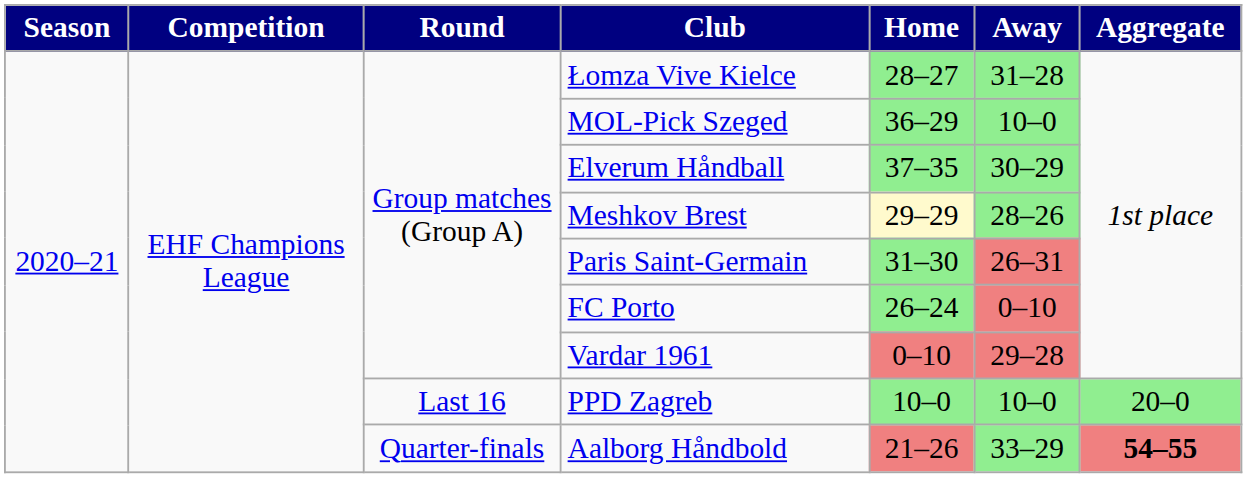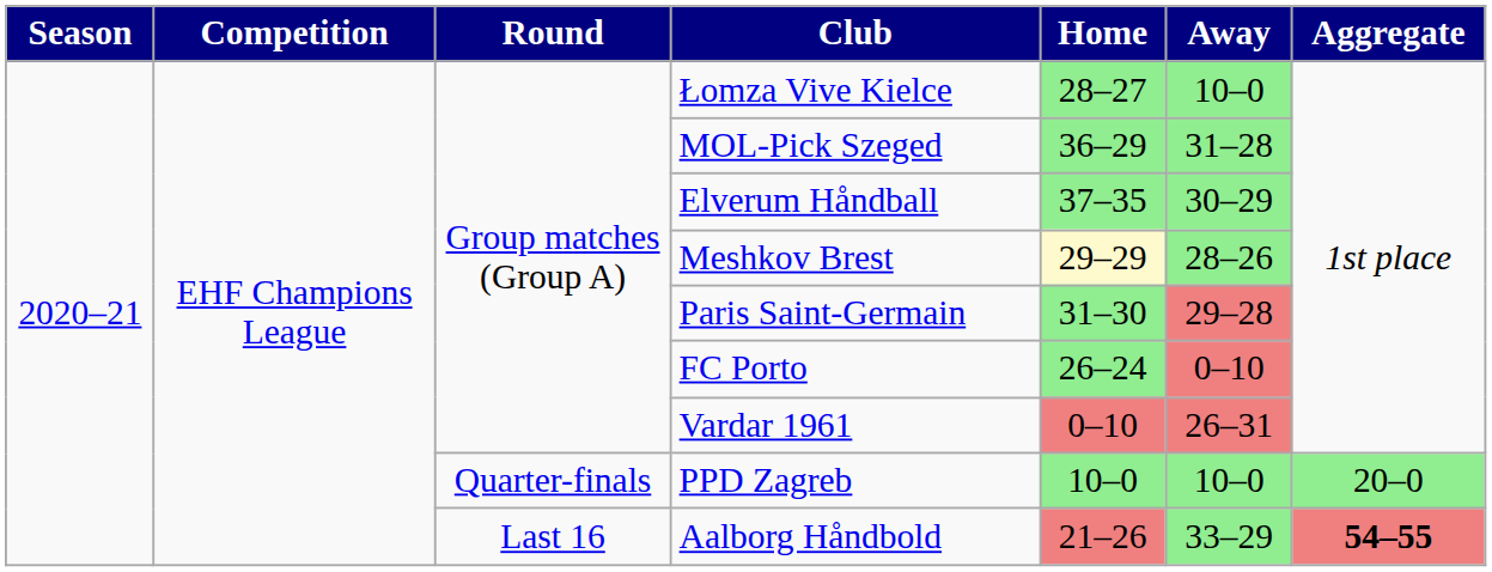 <table class="wikitable" style="text-align: center">
 <tr>
 <th style="color:#FFFFFF; background:#000080"; width=60>Season</th>
 <th style="color:#FFFFFF; background:#000080"; width=120>Competition</th>
 <th style="color:#FFFFFF; background:#000080"; width=100>Round</th>
 <th style="color:#FFFFFF; background:#000080"; width=160>Club</th>
 <th style="color:#FFFFFF; background:#000080"; width=50>Home</th>
 <th style="color:#FFFFFF; background:#000080"; width=50>Away</th>
 <th style="color:#FFFFFF; background:#000080"; width=80>Aggregate</th>
 </tr>
 <tr>
 <td rowspan="9"><a href='#'>2020–21</a></td>
 <td rowspan="9"><a href='#'>EHF Champions League</a></td>
 <td rowspan="7"><a href='#'>Group matches</a> (Group A)</td>
 <td style="text-align:left"> <a href='#'>Łomza Vive Kielce</a></td>
 <td style="text-align:center; background:lightgreen;">28–27</td>
-<td style="text-align:center; background:lightgreen;">31–28</td>
+<td style="text-align:center; background:lightgreen;">10–0</td>
 <td rowspan="7" style="text-align:center;"><em>1st place</em></td>
 </tr>
 <tr>
 <td style="text-align:left"> <a href='#'>MOL-Pick Szeged</a></td>
 <td style="text-align:center; background:lightgreen;">36–29</td>
-<td style="text-align:center; background:lightgreen;">10–0</td>
+<td style="text-align:center; background:lightgreen;">31–28</td>
 </tr>
 <tr>
 <td style="text-align:left"> <a href='#'>Elverum Håndball</a></td>
 <td style="text-align:center; background:lightgreen;">37–35</td>
 <td style="text-align:center; background:lightgreen;">30–29</td>
 </tr>
 <tr>
 <td style="text-align:left"> <a href='#'>Meshkov Brest</a></td>
 <td style="text-align:center; background:lemonchiffon;">29–29</td>
 <td style="text-align:center; background:lightgreen;">28–26</td>
 </tr>
 <tr>
 <td style="text-align:left"> <a href='#'>Paris Saint-Germain</a></td>
 <td style="text-align:center; background:lightgreen;">31–30</td>
-<td style="text-align:center; background:lightcoral;">26–31</td>
+<td style="text-align:center; background:lightcoral;">29–28</td>
 </tr>
 <tr>
 <td style="text-align:left"> <a href='#'>FC Porto</a></td>
 <td style="text-align:center; background:lightgreen;">26–24</td>
 <td style="text-align:center; background:lightcoral;">0–10</td>
 </tr>
 <tr>
 <td style="text-align:left"> <a href='#'>Vardar 1961</a></td>
 <td style="text-align:center; background:lightcoral;">0–10</td>
-<td style="text-align:center; background:lightcoral;">29–28</td>
+<td style="text-align:center; background:lightcoral;">26–31</td>
 </tr>
 <tr>
-<td><a href='#'>Last 16</a></td>
+<td><a href='#'>Quarter-finals</a></td>
 <td style="text-align:left"> <a href='#'>PPD Zagreb</a></td>
 <td style="text-align:center; background:lightgreen;">10–0</td>
 <td style="text-align:center; background:lightgreen;">10–0</td>
 <td style="text-align:center; background:lightgreen;">20–0</td>
 </tr>
 <tr>
-<td><a href='#'>Quarter-finals</a></td>
+<td><a href='#'>Last 16</a></td>
 <td style="text-align:left"> <a href='#'>Aalborg Håndbold</a></td>
 <td style="text-align:center; background:lightcoral;">21–26</td>
 <td style="text-align:center; background:lightgreen;">33–29</td>
 <td style="text-align:center; background:lightcoral;"><strong>54–55</strong></td>
 </tr>
 </table>
